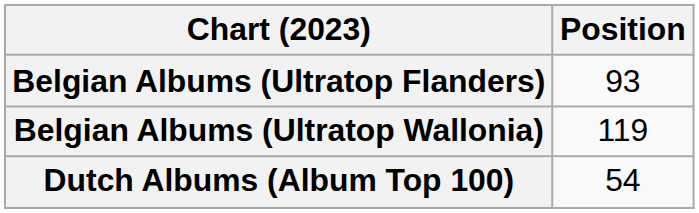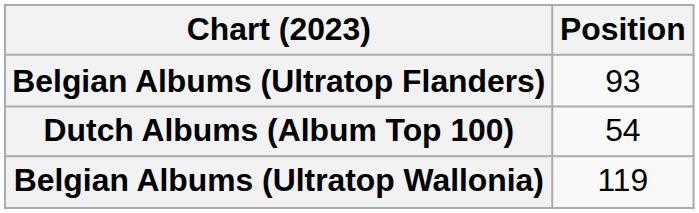 <table class="wikitable sortable plainrowheaders" style="text-align:center">
 <tr>
 <th scope="col">Chart (2023)</th>
 <th scope="col">Position</th>
 </tr>
 <tr>
 <th scope="row">Belgian Albums (Ultratop Flanders)</th>
 <td>93</td>
 </tr>
 <tr>
+<th scope="row">Dutch Albums (Album Top 100)</th>
+<td>54</td>
+</tr>
+<tr>
 <th scope="row">Belgian Albums (Ultratop Wallonia)</th>
 <td>119</td>
 </tr>
-<tr>
-<th scope="row">Dutch Albums (Album Top 100)</th>
-<td>54</td>
-</tr>
 </table>
